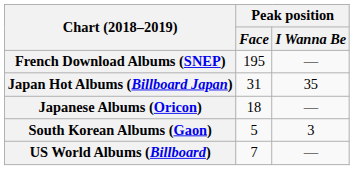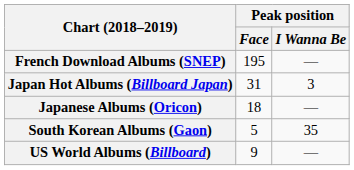 <table class="wikitable sortable plainrowheaders" style="text-align:center">
 <tr>
 <th scope="col" rowspan="2">Chart (2018–2019)</th>
 <th scope="col" colspan="2">Peak position</th>
 </tr>
 <tr>
 <th><em>Face</em></th>
 <th><em>I Wanna Be</em></th>
 </tr>
 <tr>
 <th scope="row">French Download Albums (<a href='#'>SNEP</a>)</th>
 <td>195</td>
 <td>—</td>
 </tr>
 <tr>
 <th scope="row">Japan Hot Albums (<em><a href='#'>Billboard Japan</a></em>)</th>
 <td>31</td>
-<td>35</td>
+<td>3</td>
 </tr>
 <tr>
 <th scope="row">Japanese Albums (<a href='#'>Oricon</a>)</th>
 <td>18</td>
 <td>—</td>
 </tr>
 <tr>
 <th scope="row">South Korean Albums (<a href='#'>Gaon</a>)</th>
 <td>5</td>
-<td>3</td>
+<td>35</td>
 </tr>
 <tr>
 <th scope="row">US World Albums (<em><a href='#'>Billboard</a></em>)</th>
-<td>7</td>
+<td>9</td>
 <td>—</td>
 </tr>
 </table>
